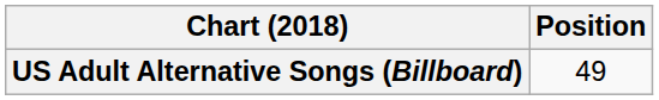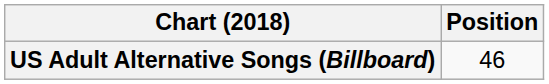 <table class="wikitable plainrowheaders">
 <tr>
 <th>Chart (2018)</th>
 <th>Position</th>
 </tr>
 <tr>
 <th scope="row">US Adult Alternative Songs (<em>Billboard</em>)</th>
-<td style="text-align:center;">49</td>
+<td style="text-align:center;">46</td>
 </tr>
 </table>
